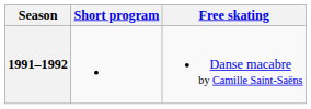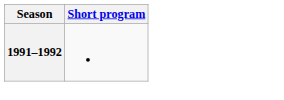 <table class="wikitable" style="text-align:center">
 <tr>
 <th>Season</th>
 <th><a href='#'>Short program</a></th>
-<th><a href='#'>Free skating</a></th>
 </tr>
 <tr>
 <th>1991–1992</th>
 <td><br><ul><li></li></ul></td>
-<td><br><ul><li><a href='#'>Danse macabre</a> <br><small> by <a href='#'>Camille Saint-Saëns</a> </small></li></ul></td>
 </tr>
 </table>
